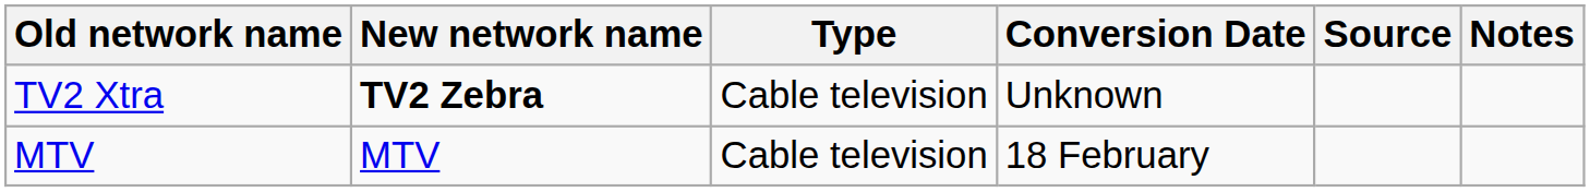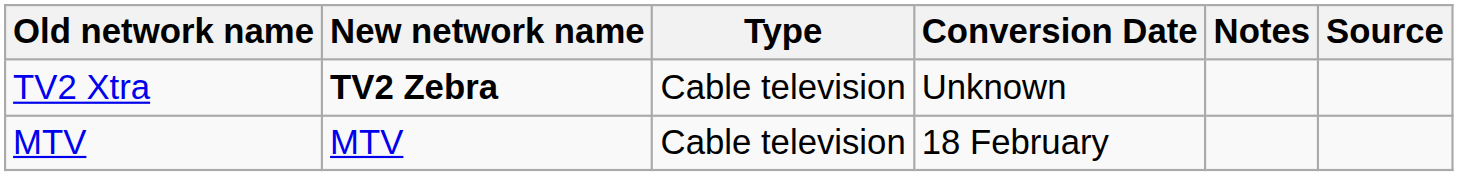 <table class="wikitable">
 <tr>
 <th>Old network name</th>
 <th>New network name</th>
 <th>Type</th>
 <th>Conversion Date</th>
+<th>Notes</th>
 <th>Source</th>
-<th>Notes</th>
 </tr>
 <tr>
 <td><a href='#'>TV2 Xtra</a></td>
 <td><strong>TV2 Zebra</strong></td>
 <td>Cable television</td>
 <td>Unknown</td>
 <td></td>
 <td></td>
 </tr>
 <tr>
 <td><a href='#'>MTV</a></td>
 <td><a href='#'>MTV</a></td>
 <td>Cable television</td>
 <td>18 February</td>
 <td></td>
 <td></td>
 </tr>
 </table>
